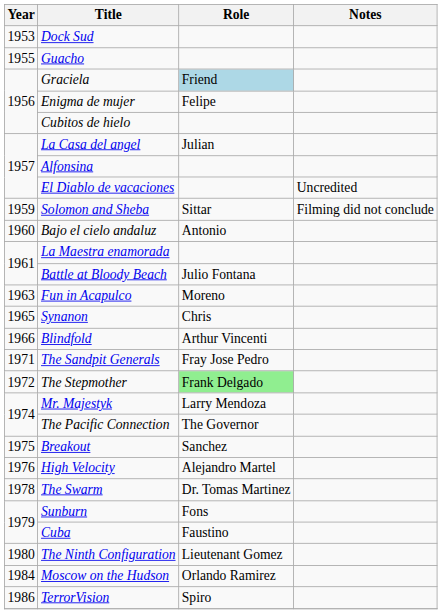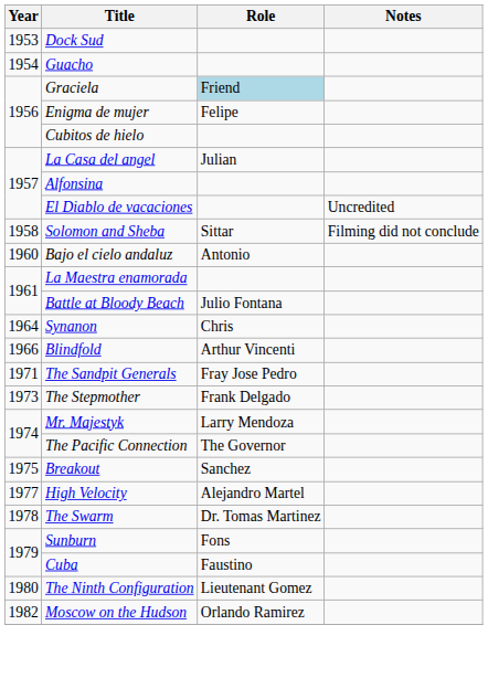 <table class="wikitable sortable">
 <tr>
 <th>Year</th>
 <th>Title</th>
 <th>Role</th>
 <th class="unsortable">Notes</th>
 </tr>
 <tr>
 <td>1953</td>
 <td><em><a href='#'>Dock Sud</a></em></td>
 <td></td>
 <td></td>
 </tr>
 <tr>
-<td>1955</td>
+<td>1954</td>
 <td><em><a href='#'>Guacho</a></em></td>
 <td></td>
 <td></td>
 </tr>
 <tr>
 <td rowspan="3">1956</td>
 <td><em>Graciela</em></td>
 <td style="background: lightblue;">Friend</td>
 <td></td>
 </tr>
 <tr>
 <td><em>Enigma de mujer</em></td>
 <td>Felipe</td>
 <td></td>
 </tr>
 <tr>
 <td><em>Cubitos de hielo</em></td>
 <td></td>
 <td></td>
 </tr>
 <tr>
 <td rowspan="3">1957</td>
 <td><em><a href='#'>La Casa del angel</a></em></td>
 <td>Julian</td>
 <td></td>
 </tr>
 <tr>
 <td><em><a href='#'>Alfonsina</a></em></td>
 <td></td>
 <td></td>
 </tr>
 <tr>
 <td><em><a href='#'>El Diablo de vacaciones</a></em></td>
 <td></td>
 <td>Uncredited</td>
 </tr>
 <tr>
-<td>1959</td>
+<td>1958</td>
 <td><em><a href='#'>Solomon and Sheba</a></em></td>
 <td>Sittar</td>
 <td>Filming did not conclude</td>
 </tr>
 <tr>
 <td>1960</td>
 <td><em>Bajo el cielo andaluz</em></td>
 <td>Antonio</td>
 <td></td>
 </tr>
 <tr>
 <td rowspan="2">1961</td>
 <td><em><a href='#'>La Maestra enamorada</a></em></td>
 <td></td>
 <td></td>
 </tr>
 <tr>
 <td><em><a href='#'>Battle at Bloody Beach</a></em></td>
 <td>Julio Fontana</td>
 <td></td>
 </tr>
 <tr>
-<td>1963</td>
-<td><em><a href='#'>Fun in Acapulco</a></em></td>
-<td>Moreno</td>
-<td></td>
-</tr>
-<tr>
-<td>1965</td>
+<td>1964</td>
 <td><em><a href='#'>Synanon</a></em></td>
 <td>Chris</td>
 <td></td>
 </tr>
 <tr>
 <td>1966</td>
 <td><em><a href='#'>Blindfold</a></em></td>
 <td>Arthur Vincenti</td>
 <td></td>
 </tr>
 <tr>
 <td>1971</td>
 <td><em><a href='#'>The Sandpit Generals</a></em></td>
 <td>Fray Jose Pedro</td>
 <td></td>
 </tr>
 <tr>
-<td>1972</td>
+<td>1973</td>
 <td><em>The Stepmother</em></td>
-<td style="background: lightgreen;">Frank Delgado</td>
+<td>Frank Delgado</td>
 <td></td>
 </tr>
 <tr>
 <td rowspan="2">1974</td>
 <td><em><a href='#'>Mr. Majestyk</a></em></td>
 <td>Larry Mendoza</td>
 <td></td>
 </tr>
 <tr>
 <td><em>The Pacific Connection</em></td>
 <td>The Governor</td>
 <td></td>
 </tr>
 <tr>
 <td>1975</td>
 <td><em><a href='#'>Breakout</a></em></td>
 <td>Sanchez</td>
 <td></td>
 </tr>
 <tr>
-<td>1976</td>
+<td>1977</td>
 <td><em><a href='#'>High Velocity</a></em></td>
 <td>Alejandro Martel</td>
 <td></td>
 </tr>
 <tr>
 <td>1978</td>
 <td><em><a href='#'>The Swarm</a></em></td>
 <td>Dr. Tomas Martinez</td>
 <td></td>
 </tr>
 <tr>
 <td rowspan="2">1979</td>
 <td><em><a href='#'>Sunburn</a></em></td>
 <td>Fons</td>
 <td></td>
 </tr>
 <tr>
 <td><em><a href='#'>Cuba</a></em></td>
 <td>Faustino</td>
 <td></td>
 </tr>
 <tr>
 <td>1980</td>
 <td><em><a href='#'>The Ninth Configuration</a></em></td>
 <td>Lieutenant Gomez</td>
 <td></td>
 </tr>
 <tr>
-<td>1984</td>
+<td>1982</td>
 <td><em><a href='#'>Moscow on the Hudson</a></em></td>
 <td>Orlando Ramirez</td>
 <td></td>
 </tr>
 <tr>
-<td>1986</td>
-<td><em><a href='#'>TerrorVision</a></em></td>
-<td>Spiro</td>
-<td></td>
-</tr>
-<tr>
 </tr>
 </table>
